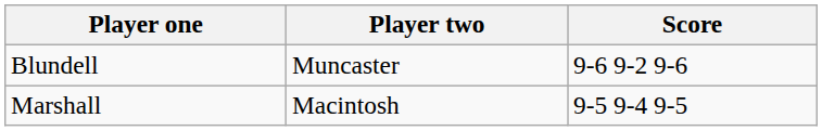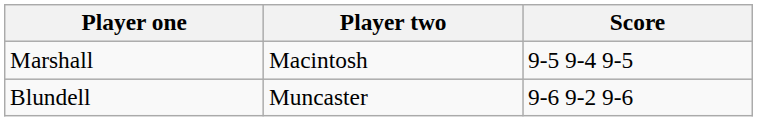 <table class="wikitable">
 <tr>
 <th width=170>Player one</th>
 <th width=170>Player two</th>
 <th width=150>Score</th>
 </tr>
 <tr>
+<td> Marshall</td>
+<td> Macintosh</td>
+<td>9-5 9-4 9-5</td>
+</tr>
+<tr>
 <td> Blundell</td>
 <td> Muncaster</td>
 <td>9-6 9-2 9-6</td>
 </tr>
-<tr>
-<td> Marshall</td>
-<td> Macintosh</td>
-<td>9-5 9-4 9-5</td>
-</tr>
 </table>
